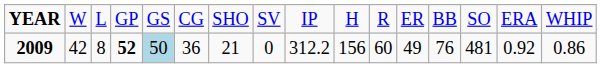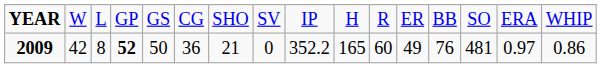 <table class="wikitable">
 <tr align=center>
 <td><strong>YEAR</strong></td>
 <td><a href='#'>W</a></td>
 <td><a href='#'>L</a></td>
 <td><a href='#'>GP</a></td>
 <td><a href='#'>GS</a></td>
 <td><a href='#'>CG</a></td>
 <td><a href='#'>SHO</a></td>
 <td><a href='#'>SV</a></td>
 <td><a href='#'>IP</a></td>
 <td><a href='#'>H</a></td>
 <td><a href='#'>R</a></td>
 <td><a href='#'>ER</a></td>
 <td><a href='#'>BB</a></td>
 <td><a href='#'>SO</a></td>
 <td><a href='#'>ERA</a></td>
 <td><a href='#'>WHIP</a></td>
 </tr>
 <tr align=center>
 <td><strong>2009</strong></td>
 <td>42</td>
 <td>8</td>
 <td><strong>52</strong></td>
-<td style="background: lightblue;">50</td>
+<td>50</td>
 <td>36</td>
 <td>21</td>
 <td>0</td>
-<td>312.2</td>
-<td>156</td>
+<td>352.2</td>
+<td>165</td>
 <td>60</td>
 <td>49</td>
 <td>76</td>
 <td>481</td>
-<td>0.92</td>
+<td>0.97</td>
 <td>0.86</td>
 </tr>
 </table>
